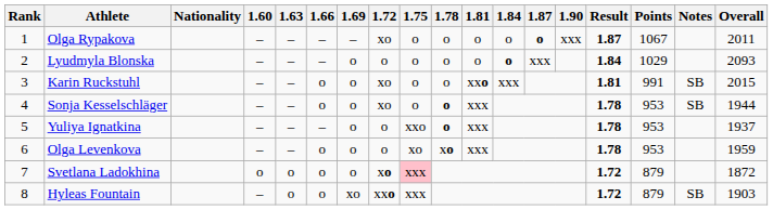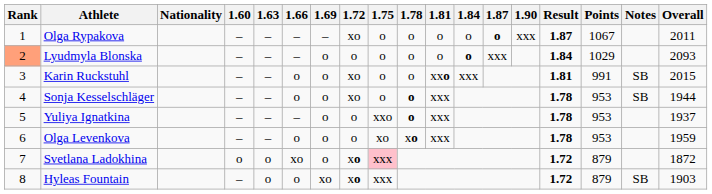 <table class="wikitable sortable" style="text-align:center">
 <tr>
 <th>Rank</th>
 <th>Athlete</th>
 <th>Nationality</th>
 <th>1.60</th>
 <th>1.63</th>
 <th>1.66</th>
 <th>1.69</th>
 <th>1.72</th>
 <th>1.75</th>
 <th>1.78</th>
 <th>1.81</th>
 <th>1.84</th>
 <th>1.87</th>
 <th>1.90</th>
 <th>Result</th>
 <th>Points</th>
 <th>Notes</th>
 <th>Overall</th>
 </tr>
 <tr>
 <td>1</td>
 <td align="left"><a href='#'>Olga Rypakova</a></td>
 <td align=left></td>
 <td>–</td>
 <td>–</td>
 <td>–</td>
 <td>–</td>
 <td>xo</td>
 <td>o</td>
 <td>o</td>
 <td>o</td>
 <td>o</td>
 <td><strong>o</strong></td>
 <td>xxx</td>
 <td><strong>1.87</strong></td>
 <td>1067</td>
 <td></td>
 <td>2011</td>
 </tr>
 <tr>
-<td>2</td>
+<td style="background: lightsalmon;">2</td>
 <td align="left"><a href='#'>Lyudmyla Blonska</a></td>
 <td align=left></td>
 <td>–</td>
 <td>–</td>
 <td>–</td>
 <td>o</td>
 <td>o</td>
 <td>o</td>
 <td>o</td>
 <td>o</td>
 <td><strong>o</strong></td>
 <td>xxx</td>
 <td></td>
 <td><strong>1.84</strong></td>
 <td>1029</td>
 <td></td>
 <td>2093</td>
 </tr>
 <tr>
 <td>3</td>
 <td align="left"><a href='#'>Karin Ruckstuhl</a></td>
 <td align=left></td>
 <td>–</td>
 <td>–</td>
 <td>o</td>
 <td>o</td>
 <td>xo</td>
 <td>o</td>
 <td>o</td>
 <td>xx<strong>o</strong></td>
 <td>xxx</td>
 <td colspan=2></td>
 <td><strong>1.81</strong></td>
 <td>991</td>
 <td>SB</td>
 <td>2015</td>
 </tr>
 <tr>
 <td>4</td>
 <td align="left"><a href='#'>Sonja Kesselschläger</a></td>
 <td align=left></td>
 <td>–</td>
 <td>–</td>
 <td>o</td>
 <td>o</td>
 <td>xo</td>
 <td>o</td>
 <td><strong>o</strong></td>
 <td>xxx</td>
 <td colspan=3></td>
 <td><strong>1.78</strong></td>
 <td>953</td>
 <td>SB</td>
 <td>1944</td>
 </tr>
 <tr>
 <td>5</td>
 <td align="left"><a href='#'>Yuliya Ignatkina</a></td>
 <td align=left></td>
 <td>–</td>
 <td>–</td>
 <td>–</td>
 <td>o</td>
 <td>o</td>
 <td>xxo</td>
 <td><strong>o</strong></td>
 <td>xxx</td>
 <td colspan=3></td>
 <td><strong>1.78</strong></td>
 <td>953</td>
 <td></td>
 <td>1937</td>
 </tr>
 <tr>
 <td>6</td>
 <td align="left"><a href='#'>Olga Levenkova</a></td>
 <td align=left></td>
 <td>–</td>
 <td>–</td>
 <td>o</td>
 <td>o</td>
 <td>o</td>
 <td>xo</td>
 <td>x<strong>o</strong></td>
 <td>xxx</td>
 <td colspan=3></td>
 <td><strong>1.78</strong></td>
 <td>953</td>
 <td></td>
 <td>1959</td>
 </tr>
 <tr>
 <td>7</td>
 <td align="left"><a href='#'>Svetlana Ladokhina</a></td>
 <td align=left></td>
 <td>o</td>
 <td>o</td>
-<td>o</td>
+<td>xo</td>
 <td>o</td>
 <td>x<strong>o</strong></td>
 <td style="background: pink;">xxx</td>
 <td colspan=5></td>
 <td><strong>1.72</strong></td>
 <td>879</td>
 <td></td>
 <td>1872</td>
 </tr>
 <tr>
 <td>8</td>
 <td align="left"><a href='#'>Hyleas Fountain</a></td>
 <td align=left></td>
 <td>–</td>
 <td>o</td>
 <td>o</td>
 <td>xo</td>
-<td>xx<strong>o</strong></td>
+<td>x<strong>o</strong></td>
 <td>xxx</td>
 <td colspan=5></td>
 <td><strong>1.72</strong></td>
 <td>879</td>
 <td>SB</td>
 <td>1903</td>
 </tr>
 </table>
